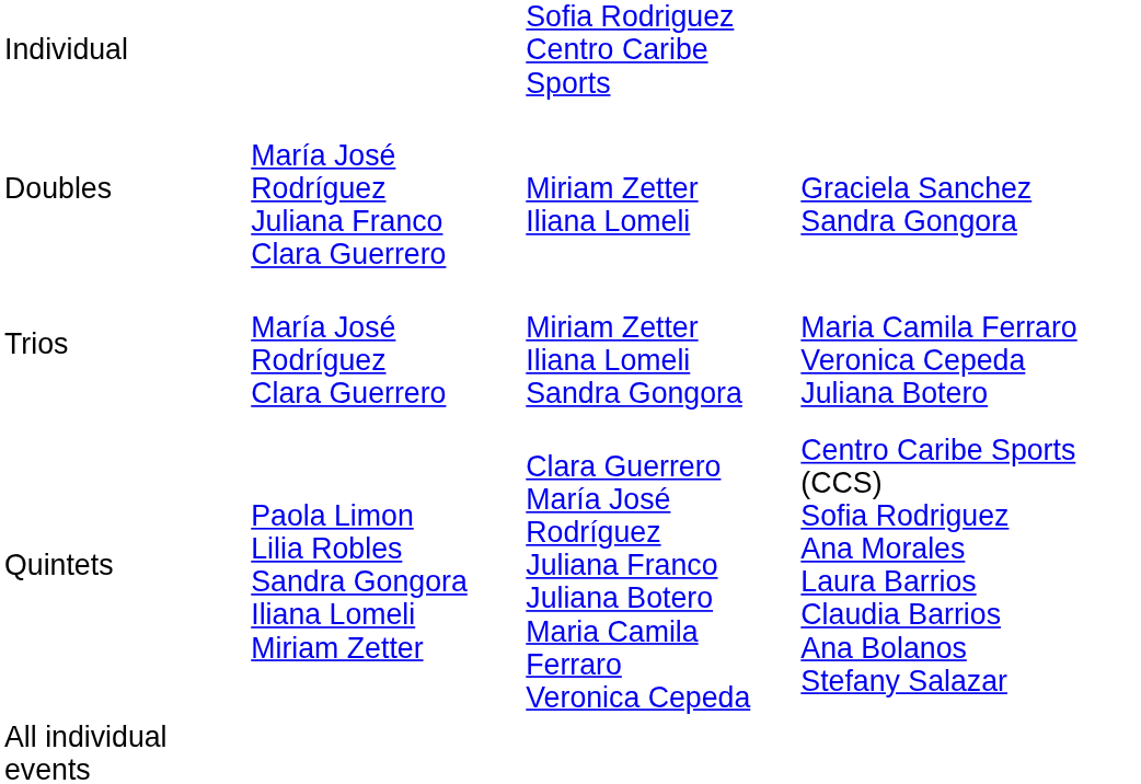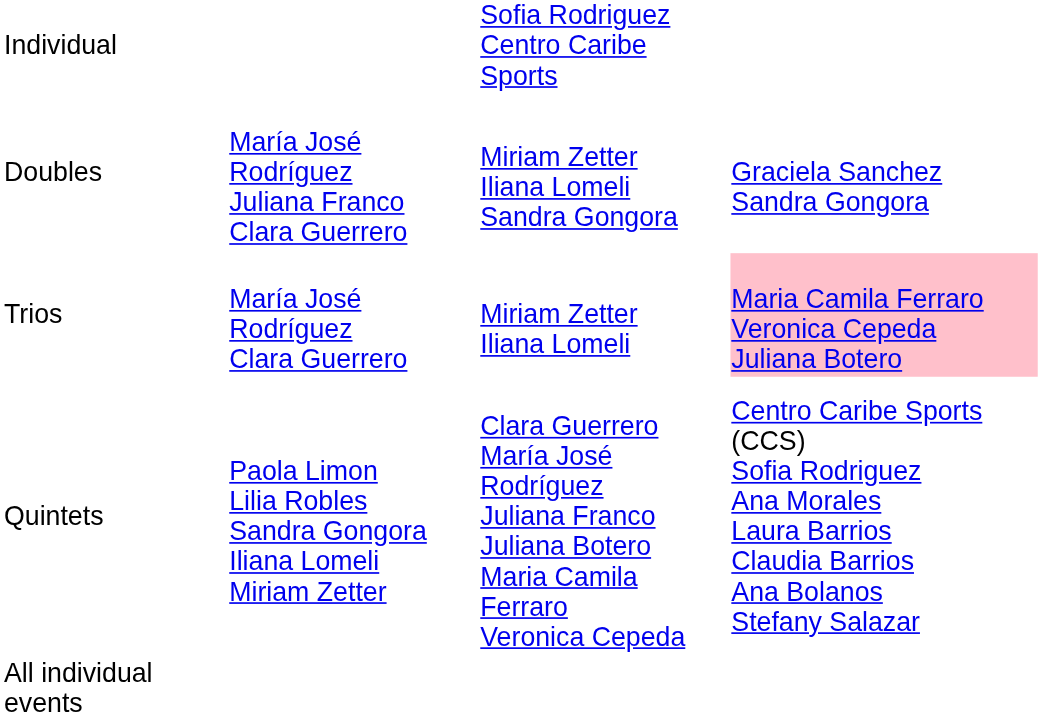 <table>
 <tr>
 <td>Individual</td>
 <td></td>
 <td><a href='#'>Sofia Rodriguez</a><br><a href='#'>Centro Caribe Sports</a></td>
 <td></td>
 </tr>
 <tr>
 <td>Doubles</td>
 <td><br><a href='#'>María José Rodríguez</a><br><a href='#'>Juliana Franco</a><br><a href='#'>Clara Guerrero</a></td>
-<td><br><a href='#'>Miriam Zetter</a><br><a href='#'>Iliana Lomeli</a></td>
+<td><br><a href='#'>Miriam Zetter</a><br><a href='#'>Iliana Lomeli</a><br><a href='#'>Sandra Gongora</a></td>
 <td><br><a href='#'>Graciela Sanchez</a><br><a href='#'>Sandra Gongora</a></td>
 </tr>
 <tr>
 <td>Trios</td>
 <td><br><a href='#'>María José Rodríguez</a><br><a href='#'>Clara Guerrero</a></td>
-<td><br><a href='#'>Miriam Zetter</a><br><a href='#'>Iliana Lomeli</a><br><a href='#'>Sandra Gongora</a></td>
-<td><br><a href='#'>Maria Camila Ferraro</a><br><a href='#'>Veronica Cepeda</a><br><a href='#'>Juliana Botero</a></td>
+<td><br><a href='#'>Miriam Zetter</a><br><a href='#'>Iliana Lomeli</a></td>
+<td style="background: pink;"><br><a href='#'>Maria Camila Ferraro</a><br><a href='#'>Veronica Cepeda</a><br><a href='#'>Juliana Botero</a></td>
 </tr>
 <tr>
 <td>Quintets</td>
 <td><br><a href='#'>Paola Limon</a><br><a href='#'>Lilia Robles</a><br><a href='#'>Sandra Gongora</a><br><a href='#'>Iliana Lomeli</a><br><a href='#'>Miriam Zetter</a></td>
 <td><br><a href='#'>Clara Guerrero</a><br><a href='#'>María José Rodríguez</a><br><a href='#'>Juliana Franco</a><br><a href='#'>Juliana Botero</a><br><a href='#'>Maria Camila Ferraro</a><br><a href='#'>Veronica Cepeda</a></td>
 <td><a href='#'>Centro Caribe Sports</a> (CCS)<br><a href='#'>Sofia Rodriguez</a><br><a href='#'>Ana Morales</a><br><a href='#'>Laura Barrios</a><br><a href='#'>Claudia Barrios</a><br><a href='#'>Ana Bolanos</a><br><a href='#'>Stefany Salazar</a></td>
 </tr>
 <tr>
 <td>All individual events</td>
 <td></td>
 <td></td>
 <td></td>
 </tr>
 </table>
